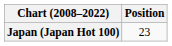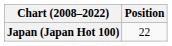 <table class="wikitable plainrowheaders" style="text-align:center">
 <tr>
 <th scope="col">Chart (2008–2022)</th>
 <th scope="col">Position</th>
 </tr>
 <tr>
 <th scope="row">Japan (Japan Hot 100)</th>
-<td>23</td>
+<td>22</td>
 </tr>
 </table>
